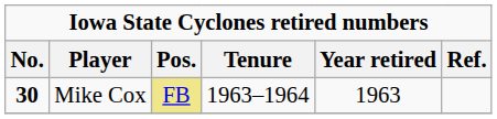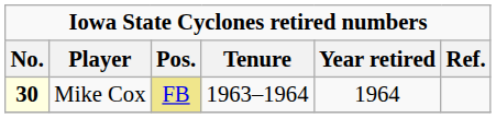 <table class="wikitable" style="text-align:center">
 <tr>
 <td colspan=6 style=><strong>Iowa State Cyclones retired numbers</strong></td>
 </tr>
 <tr>
 <th style=>No.</th>
 <th style=>Player</th>
 <th style=>Pos.</th>
 <th style=>Tenure</th>
 <th style=>Year retired</th>
 <th style=>Ref.</th>
 </tr>
 <tr>
-<td><strong>30</strong></td>
+<td style="background: lightyellow;"><strong>30</strong></td>
 <td>Mike Cox</td>
 <td style="background: khaki;"><a href='#'>FB</a></td>
 <td>1963–1964</td>
-<td>1963</td>
+<td>1964</td>
 <td></td>
 </tr>
 <tr>
 </tr>
 </table>
